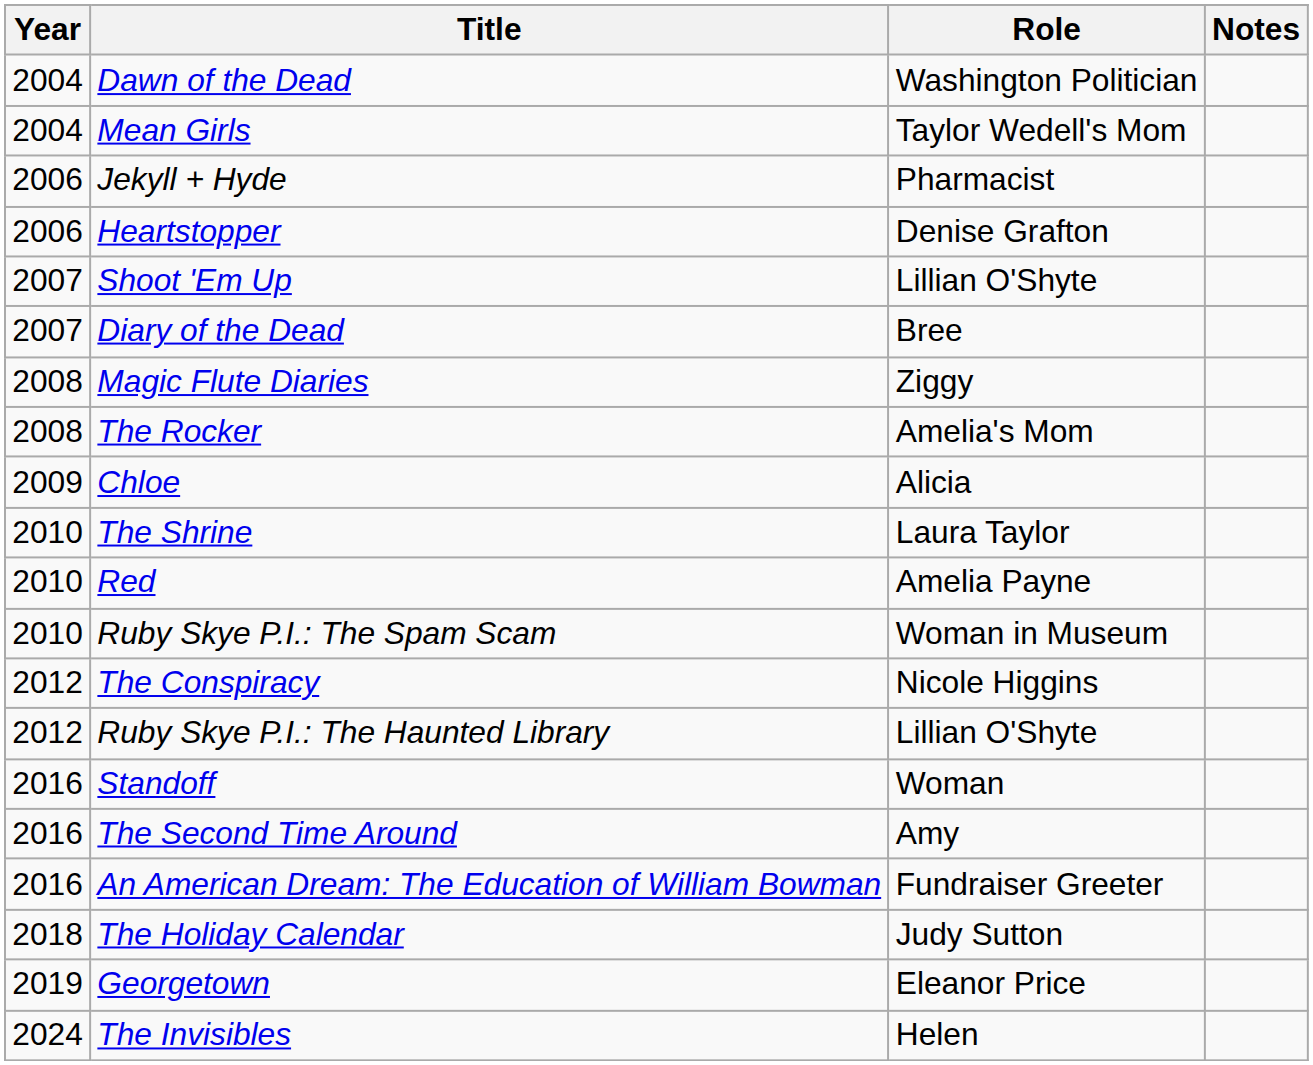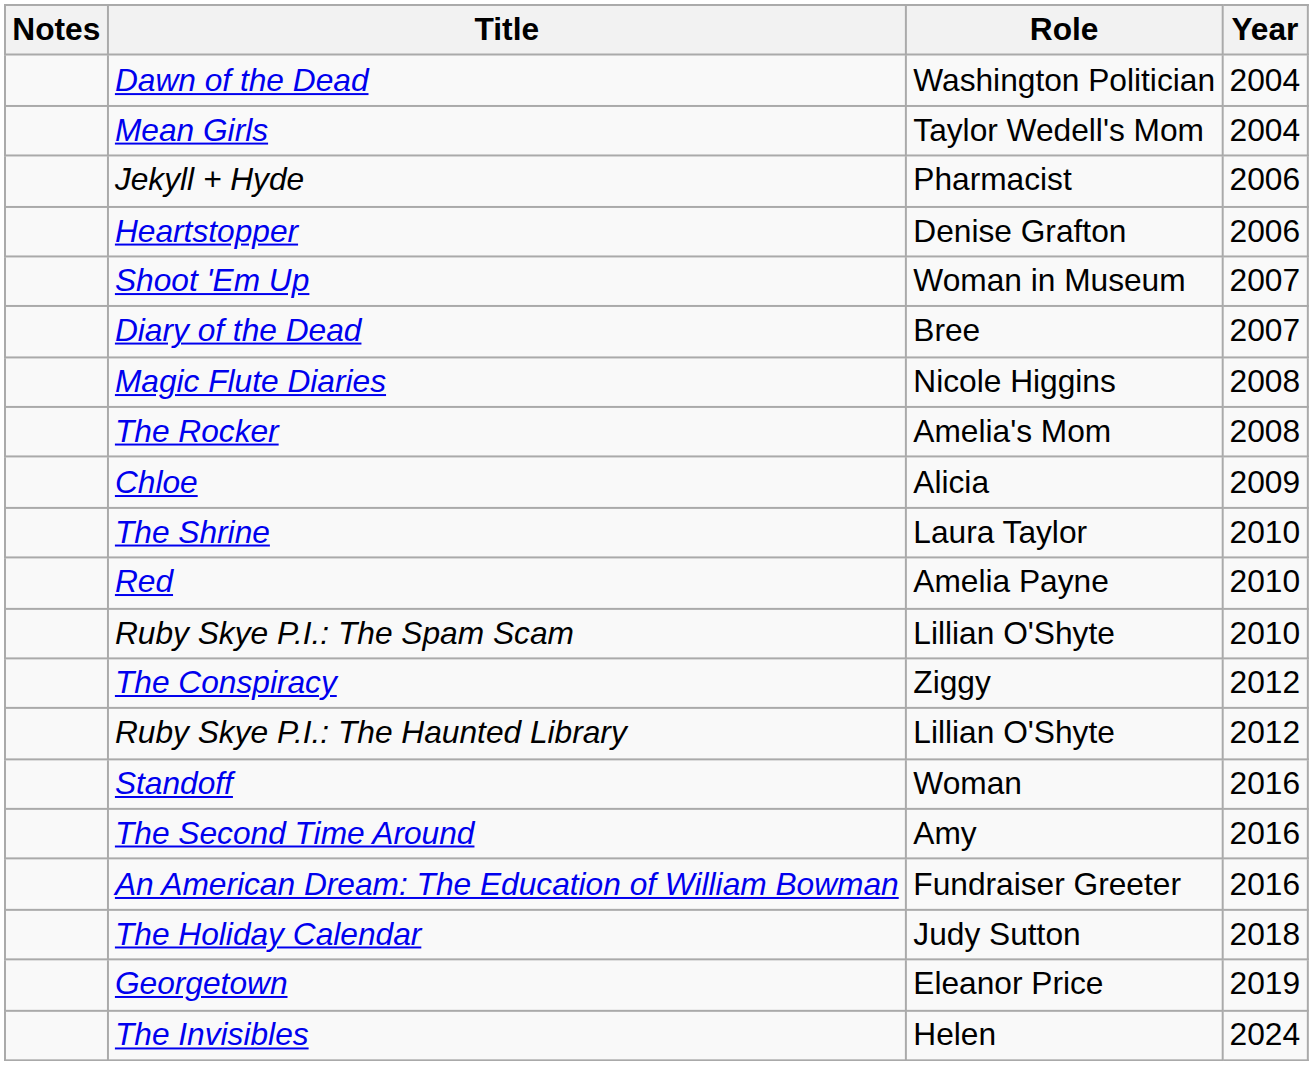 <table class="wikitable sortable">
 <tr>
-<th>Year</th>
+<th class="unsortable">Notes</th>
 <th>Title</th>
 <th>Role</th>
-<th class="unsortable">Notes</th>
+<th>Year</th>
 </tr>
 <tr>
-<td>2004</td>
+<td></td>
 <td><em><a href='#'>Dawn of the Dead</a></em></td>
 <td>Washington Politician</td>
-<td></td>
+<td>2004</td>
 </tr>
 <tr>
-<td>2004</td>
+<td></td>
 <td><em><a href='#'>Mean Girls</a></em></td>
 <td>Taylor Wedell's Mom</td>
-<td></td>
+<td>2004</td>
 </tr>
 <tr>
-<td>2006</td>
+<td></td>
 <td><em>Jekyll + Hyde</em></td>
 <td>Pharmacist</td>
-<td></td>
+<td>2006</td>
 </tr>
 <tr>
-<td>2006</td>
+<td></td>
 <td><em><a href='#'>Heartstopper</a></em></td>
 <td>Denise Grafton</td>
-<td></td>
+<td>2006</td>
 </tr>
 <tr>
+<td></td>
+<td><em><a href='#'>Shoot 'Em Up</a></em></td>
+<td>Woman in Museum</td>
 <td>2007</td>
-<td><em><a href='#'>Shoot 'Em Up</a></em></td>
-<td>Lillian O'Shyte</td>
-<td></td>
 </tr>
 <tr>
-<td>2007</td>
+<td></td>
 <td><em><a href='#'>Diary of the Dead</a></em></td>
 <td>Bree</td>
-<td></td>
+<td>2007</td>
 </tr>
 <tr>
+<td></td>
+<td><em><a href='#'>Magic Flute Diaries</a></em></td>
+<td>Nicole Higgins</td>
 <td>2008</td>
-<td><em><a href='#'>Magic Flute Diaries</a></em></td>
-<td>Ziggy</td>
-<td></td>
 </tr>
 <tr>
-<td>2008</td>
+<td></td>
 <td data-sort-value="Rocker, The"><em><a href='#'>The Rocker</a></em></td>
 <td>Amelia's Mom</td>
-<td></td>
+<td>2008</td>
 </tr>
 <tr>
-<td>2009</td>
+<td></td>
 <td><em><a href='#'>Chloe</a></em></td>
 <td>Alicia</td>
-<td></td>
+<td>2009</td>
 </tr>
 <tr>
-<td>2010</td>
+<td></td>
 <td data-sort-value="Shrine, The"><em><a href='#'>The Shrine</a></em></td>
 <td>Laura Taylor</td>
-<td></td>
+<td>2010</td>
 </tr>
 <tr>
-<td>2010</td>
+<td></td>
 <td><em><a href='#'>Red</a></em></td>
 <td>Amelia Payne</td>
-<td></td>
+<td>2010</td>
 </tr>
 <tr>
+<td></td>
+<td><em>Ruby Skye P.I.: The Spam Scam</em></td>
+<td>Lillian O'Shyte</td>
 <td>2010</td>
-<td><em>Ruby Skye P.I.: The Spam Scam</em></td>
-<td>Woman in Museum</td>
-<td></td>
 </tr>
 <tr>
+<td></td>
+<td data-sort-value="Conspiracy, The"><em><a href='#'>The Conspiracy</a></em></td>
+<td>Ziggy</td>
 <td>2012</td>
-<td data-sort-value="Conspiracy, The"><em><a href='#'>The Conspiracy</a></em></td>
-<td>Nicole Higgins</td>
-<td></td>
 </tr>
 <tr>
-<td>2012</td>
+<td></td>
 <td><em>Ruby Skye P.I.: The Haunted Library</em></td>
 <td>Lillian O'Shyte</td>
-<td></td>
+<td>2012</td>
 </tr>
 <tr>
-<td>2016</td>
+<td></td>
 <td><em><a href='#'>Standoff</a></em></td>
 <td>Woman</td>
-<td></td>
+<td>2016</td>
 </tr>
 <tr>
-<td>2016</td>
+<td></td>
 <td data-sort-value="Second Time Around, The"><em><a href='#'>The Second Time Around</a></em></td>
 <td>Amy</td>
-<td></td>
+<td>2016</td>
 </tr>
 <tr>
-<td>2016</td>
+<td></td>
 <td><em><a href='#'>An American Dream: The Education of William Bowman</a></em></td>
 <td>Fundraiser Greeter</td>
-<td></td>
+<td>2016</td>
 </tr>
 <tr>
-<td>2018</td>
+<td></td>
 <td data-sort-value="Holiday Calendar, The"><em><a href='#'>The Holiday Calendar</a></em></td>
 <td>Judy Sutton</td>
-<td></td>
+<td>2018</td>
 </tr>
 <tr>
-<td>2019</td>
+<td></td>
 <td><em><a href='#'>Georgetown</a></em></td>
 <td>Eleanor Price</td>
-<td></td>
+<td>2019</td>
 </tr>
 <tr>
-<td>2024</td>
+<td></td>
 <td data-sort-value="Invisibles, The"><em><a href='#'>The Invisibles</a></em></td>
 <td>Helen</td>
-<td></td>
+<td>2024</td>
 </tr>
 </table>
